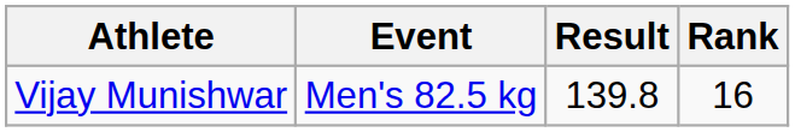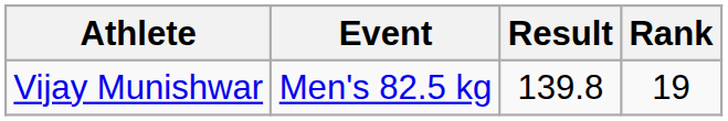 <table class="wikitable" style="font-size:90%">
 <tr>
 <th>Athlete</th>
 <th>Event</th>
 <th>Result</th>
 <th>Rank</th>
 </tr>
 <tr>
 <td><a href='#'>Vijay Munishwar</a></td>
 <td><a href='#'>Men's 82.5 kg</a></td>
 <td align="center">139.8</td>
-<td align="center">16</td>
+<td align="center">19</td>
 </tr>
 </table>
